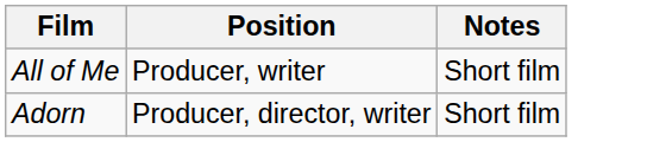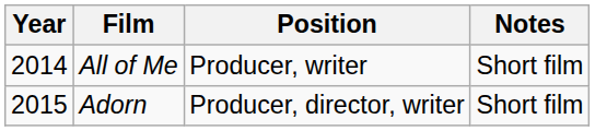 <table class="wikitable">
 <tr>
+<th>Year</th>
 <th>Film</th>
 <th>Position</th>
 <th>Notes</th>
 </tr>
 <tr>
+<td>2014</td>
 <td><em>All of Me</em></td>
 <td>Producer, writer</td>
 <td>Short film</td>
 </tr>
 <tr>
+<td>2015</td>
 <td><em>Adorn</em></td>
 <td>Producer, director, writer</td>
 <td>Short film</td>
 </tr>
 </table>
